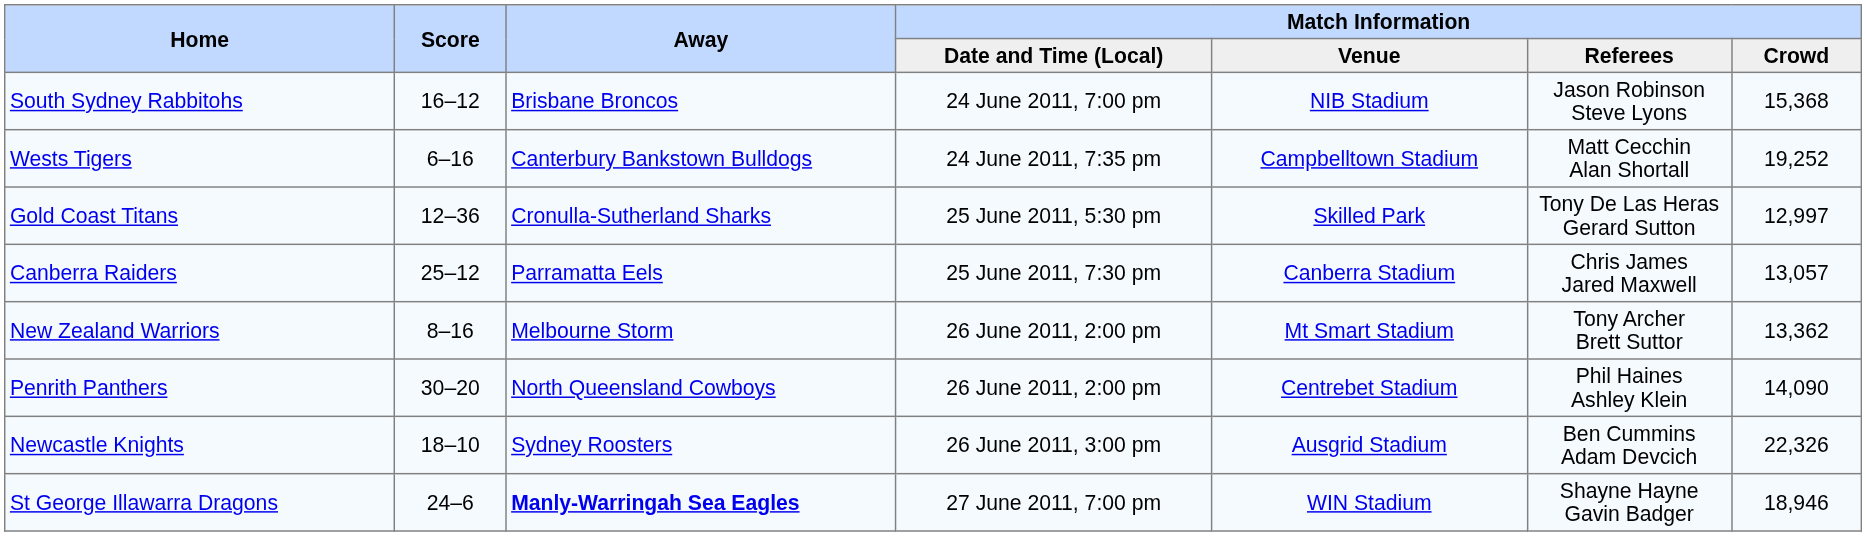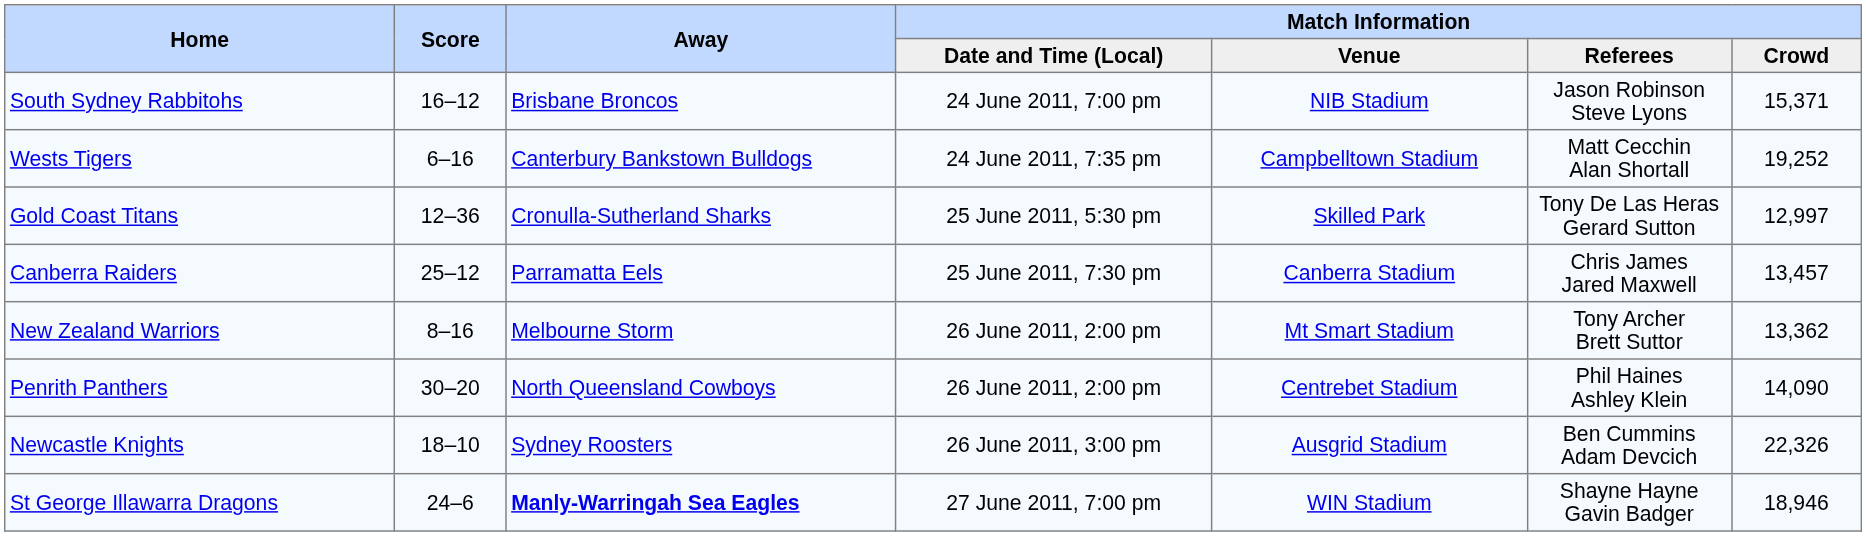 <table border="1" cellpadding="3" cellspacing="0" style="border-collapse:collapse; font-size:90%; width:100%;">
 <tr style="background:#c1d8ff;">
 <th rowspan="2" style="width:21%;">Home</th>
 <th rowspan="2" style="width:6%;">Score</th>
 <th rowspan="2" style="width:21%;">Away</th>
 <th colspan=6>Match Information</th>
 </tr>
 <tr style="background:#efefef;">
 <th width=17%>Date and Time (Local)</th>
 <th width=17%>Venue</th>
 <th width=11%>Referees</th>
 <th width=7%>Crowd</th>
 </tr>
 <tr style="text-align:center; background:#f5faff;">
 <td align=left> <a href='#'>South Sydney Rabbitohs</a></td>
 <td>16–12</td>
 <td align=left> <a href='#'>Brisbane Broncos</a></td>
 <td>24 June 2011, 7:00 pm</td>
 <td><a href='#'>NIB Stadium</a></td>
 <td>Jason Robinson <br> Steve Lyons</td>
-<td>15,368</td>
+<td>15,371</td>
 </tr>
 <tr style="text-align:center; background:#f5faff;">
 <td align=left> <a href='#'>Wests Tigers</a></td>
 <td>6–16</td>
 <td align=left> <a href='#'>Canterbury Bankstown Bulldogs</a></td>
 <td>24 June 2011, 7:35 pm</td>
 <td><a href='#'>Campbelltown Stadium</a></td>
 <td>Matt Cecchin <br> Alan Shortall</td>
 <td>19,252</td>
 </tr>
 <tr style="text-align:center; background:#f5faff;">
 <td align=left> <a href='#'>Gold Coast Titans</a></td>
 <td>12–36</td>
 <td align=left> <a href='#'>Cronulla-Sutherland Sharks</a></td>
 <td>25 June 2011, 5:30 pm</td>
 <td><a href='#'>Skilled Park</a></td>
 <td>Tony De Las Heras <br> Gerard Sutton</td>
 <td>12,997</td>
 </tr>
 <tr style="text-align:center; background:#f5faff;">
 <td align=left> <a href='#'>Canberra Raiders</a></td>
 <td>25–12</td>
 <td align=left> <a href='#'>Parramatta Eels</a></td>
 <td>25 June 2011, 7:30 pm</td>
 <td><a href='#'>Canberra Stadium</a></td>
 <td>Chris James <br> Jared Maxwell</td>
-<td>13,057</td>
+<td>13,457</td>
 </tr>
 <tr style="text-align:center; background:#f5faff;">
 <td align=left> <a href='#'>New Zealand Warriors</a></td>
 <td>8–16</td>
 <td align=left> <a href='#'>Melbourne Storm</a></td>
 <td>26 June 2011, 2:00 pm</td>
 <td><a href='#'>Mt Smart Stadium</a></td>
 <td>Tony Archer <br> Brett Suttor</td>
 <td>13,362</td>
 </tr>
 <tr style="text-align:center; background:#f5faff;">
 <td align=left> <a href='#'>Penrith Panthers</a></td>
 <td>30–20</td>
 <td align=left> <a href='#'>North Queensland Cowboys</a></td>
 <td>26 June 2011, 2:00 pm</td>
 <td><a href='#'>Centrebet Stadium</a></td>
 <td>Phil Haines <br> Ashley Klein</td>
 <td>14,090</td>
 </tr>
 <tr style="text-align:center; background:#f5faff;">
 <td align=left> <a href='#'>Newcastle Knights</a></td>
 <td>18–10</td>
 <td align=left> <a href='#'>Sydney Roosters</a></td>
 <td>26 June 2011, 3:00 pm</td>
 <td><a href='#'>Ausgrid Stadium</a></td>
 <td>Ben Cummins <br> Adam Devcich</td>
 <td>22,326</td>
 </tr>
 <tr style="text-align:center; background:#f5faff;">
 <td align=left> <a href='#'>St George Illawarra Dragons</a></td>
 <td>24–6</td>
 <td align=left><strong> <a href='#'>Manly-Warringah Sea Eagles</a></strong></td>
 <td>27 June 2011, 7:00 pm</td>
 <td><a href='#'>WIN Stadium</a></td>
 <td>Shayne Hayne <br>Gavin Badger</td>
 <td>18,946</td>
 </tr>
 </table>
